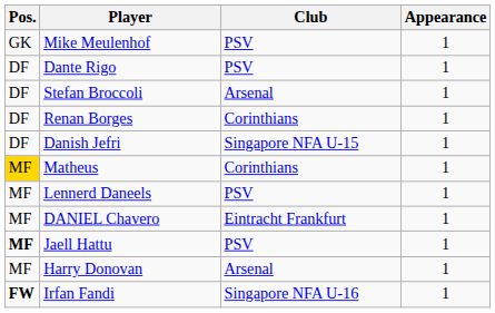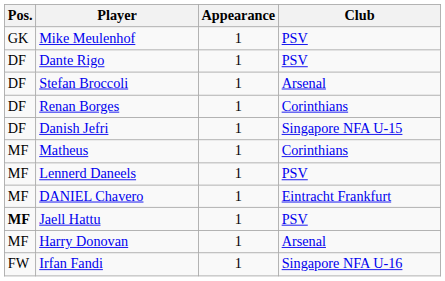 <table class="wikitable">
 <tr>
 <th>Pos.</th>
 <th>Player</th>
+<th>Appearance</th>
 <th>Club</th>
-<th>Appearance</th>
 </tr>
 <tr>
 <td>GK</td>
 <td style="width:175px;"> <a href='#'>Mike Meulenhof</a></td>
+<td style="text-align:center;">1</td>
 <td style="width:175px;"><a href='#'>PSV</a></td>
-<td style="text-align:center;">1</td>
 </tr>
 <tr>
 <td>DF</td>
 <td> <a href='#'>Dante Rigo</a></td>
+<td style="text-align:center;">1</td>
 <td><a href='#'>PSV</a></td>
-<td style="text-align:center;">1</td>
 </tr>
 <tr>
 <td>DF</td>
 <td> <a href='#'>Stefan Broccoli</a></td>
+<td style="text-align:center;">1</td>
 <td><a href='#'>Arsenal</a></td>
-<td style="text-align:center;">1</td>
 </tr>
 <tr>
 <td>DF</td>
 <td> <a href='#'>Renan Borges</a></td>
+<td style="text-align:center;">1</td>
 <td><a href='#'>Corinthians</a></td>
-<td style="text-align:center;">1</td>
 </tr>
 <tr>
 <td>DF</td>
 <td> <a href='#'>Danish Jefri</a></td>
+<td style="text-align:center;">1</td>
 <td><a href='#'>Singapore NFA U-15</a></td>
-<td style="text-align:center;">1</td>
 </tr>
 <tr>
-<td style="background: gold;">MF</td>
+<td>MF</td>
 <td> <a href='#'>Matheus</a></td>
+<td style="text-align:center;">1</td>
 <td><a href='#'>Corinthians</a></td>
-<td style="text-align:center;">1</td>
 </tr>
 <tr>
 <td>MF</td>
 <td> <a href='#'>Lennerd Daneels</a></td>
+<td style="text-align:center;">1</td>
 <td><a href='#'>PSV</a></td>
-<td style="text-align:center;">1</td>
 </tr>
 <tr>
 <td>MF</td>
 <td> <a href='#'>DANIEL Chavero</a></td>
+<td style="text-align:center;">1</td>
 <td><a href='#'>Eintracht Frankfurt</a></td>
-<td style="text-align:center;">1</td>
 </tr>
 <tr>
 <td><strong>MF</strong></td>
 <td> <a href='#'>Jaell Hattu</a></td>
+<td style="text-align:center;">1</td>
 <td><a href='#'>PSV</a></td>
-<td style="text-align:center;">1</td>
 </tr>
 <tr>
 <td>MF</td>
 <td> <a href='#'>Harry Donovan</a></td>
+<td style="text-align:center;">1</td>
 <td><a href='#'>Arsenal</a></td>
-<td style="text-align:center;">1</td>
 </tr>
 <tr>
-<td><strong>FW</strong></td>
+<td>FW</td>
 <td> <a href='#'>Irfan Fandi</a></td>
+<td style="text-align:center;">1</td>
 <td><a href='#'>Singapore NFA U-16</a></td>
-<td style="text-align:center;">1</td>
 </tr>
 </table>
